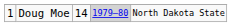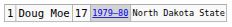 <table class="wikitable">
 <tr>
 </tr>
 <tr>
 <td>1</td>
 <td>Doug Moe</td>
-<td>14</td>
+<td>17</td>
 <td style="background: lightgrey; font-size:80%;"><a href='#'>1979–80</a></td>
 <td style="font-size:80%;">North Dakota State</td>
 </tr>
 </table>
